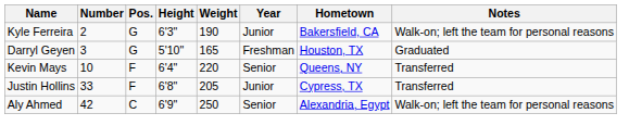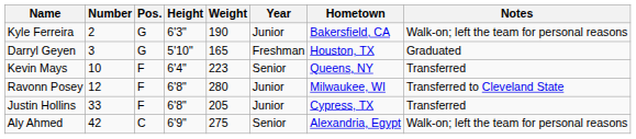 <table class="wikitable sortable" border="1">
 <tr>
 <th>Name</th>
 <th>Number</th>
 <th>Pos.</th>
 <th>Height</th>
 <th>Weight</th>
 <th>Year</th>
 <th>Hometown</th>
 <th class="unsortable">Notes</th>
 </tr>
 <tr>
 <td>Kyle Ferreira</td>
 <td>2</td>
 <td>G</td>
 <td>6'3"</td>
 <td>190</td>
 <td>Junior</td>
 <td><a href='#'>Bakersfield, CA</a></td>
 <td>Walk-on; left the team for personal reasons</td>
 </tr>
 <tr>
 <td>Darryl Geyen</td>
 <td>3</td>
 <td>G</td>
 <td>5'10"</td>
 <td>165</td>
 <td>Freshman</td>
 <td><a href='#'>Houston, TX</a></td>
 <td>Graduated</td>
 </tr>
 <tr>
 <td>Kevin Mays</td>
 <td>10</td>
 <td>F</td>
 <td>6'4"</td>
-<td>220</td>
+<td>223</td>
 <td>Senior</td>
 <td><a href='#'>Queens, NY</a></td>
 <td>Transferred</td>
+</tr>
+<tr>
+<td>Ravonn Posey</td>
+<td>12</td>
+<td>F</td>
+<td>6'8"</td>
+<td>280</td>
+<td>Junior</td>
+<td><a href='#'>Milwaukee, WI</a></td>
+<td>Transferred to <a href='#'>Cleveland State</a></td>
 </tr>
 <tr>
 <td>Justin Hollins</td>
 <td>33</td>
 <td>F</td>
 <td>6'8"</td>
 <td>205</td>
 <td>Junior</td>
 <td><a href='#'>Cypress, TX</a></td>
 <td>Transferred</td>
 </tr>
 <tr>
 <td>Aly Ahmed</td>
 <td>42</td>
 <td>C</td>
 <td>6'9"</td>
-<td>250</td>
+<td>275</td>
 <td>Senior</td>
 <td><a href='#'>Alexandria, Egypt</a></td>
 <td>Walk-on; left the team for personal reasons</td>
 </tr>
 </table>
